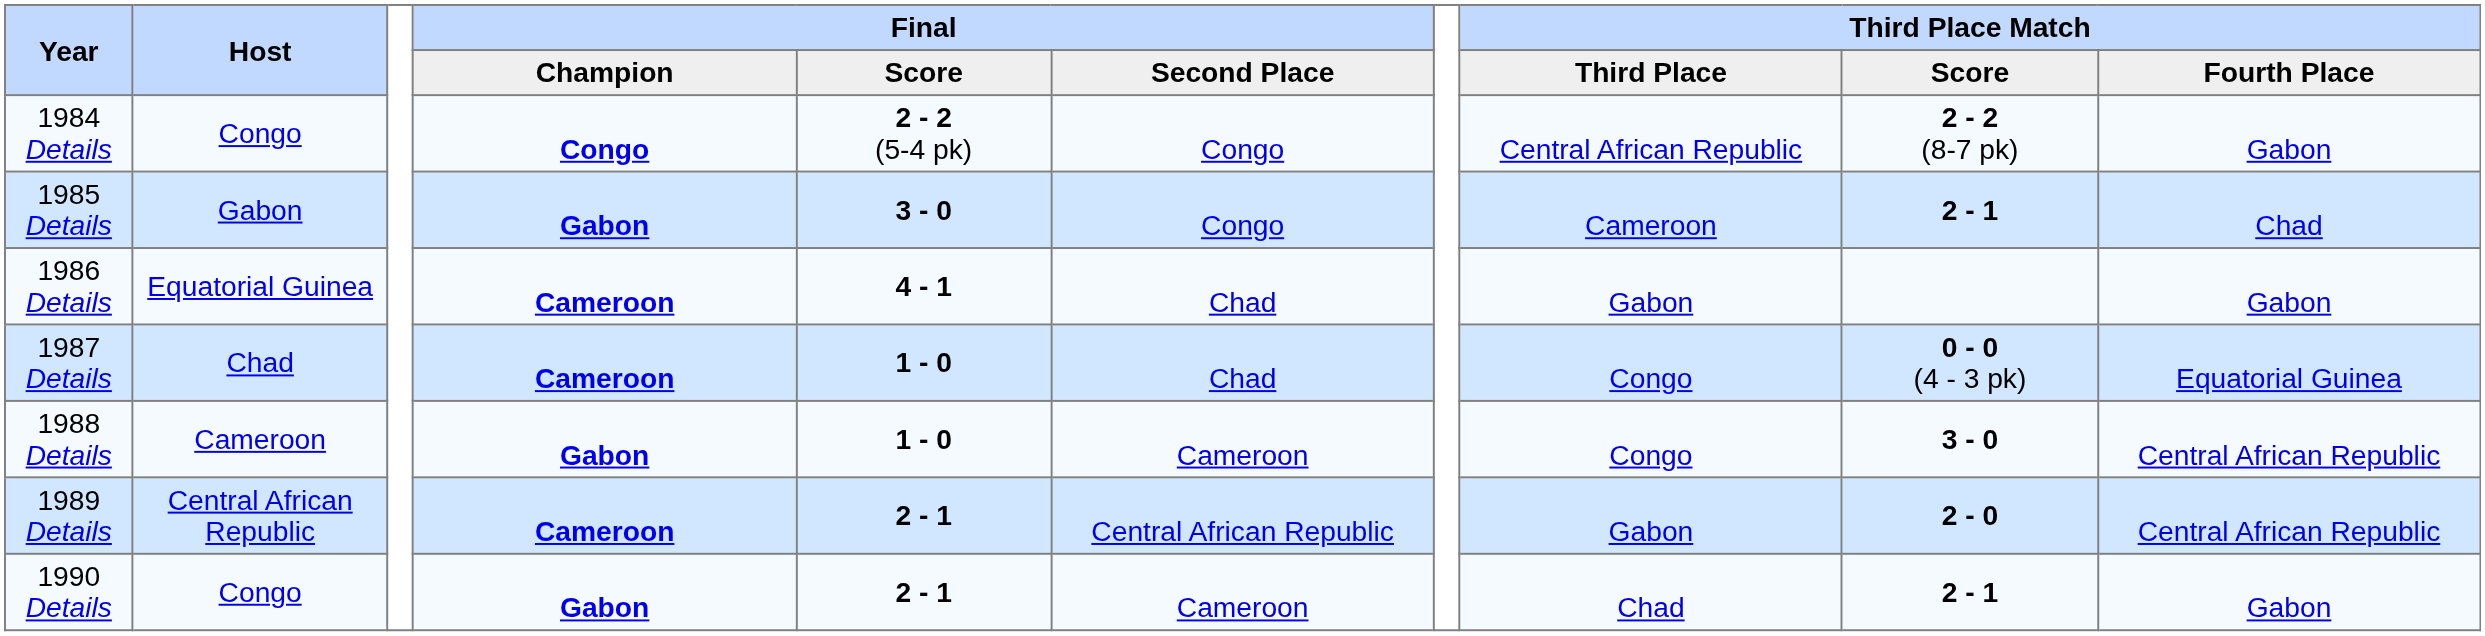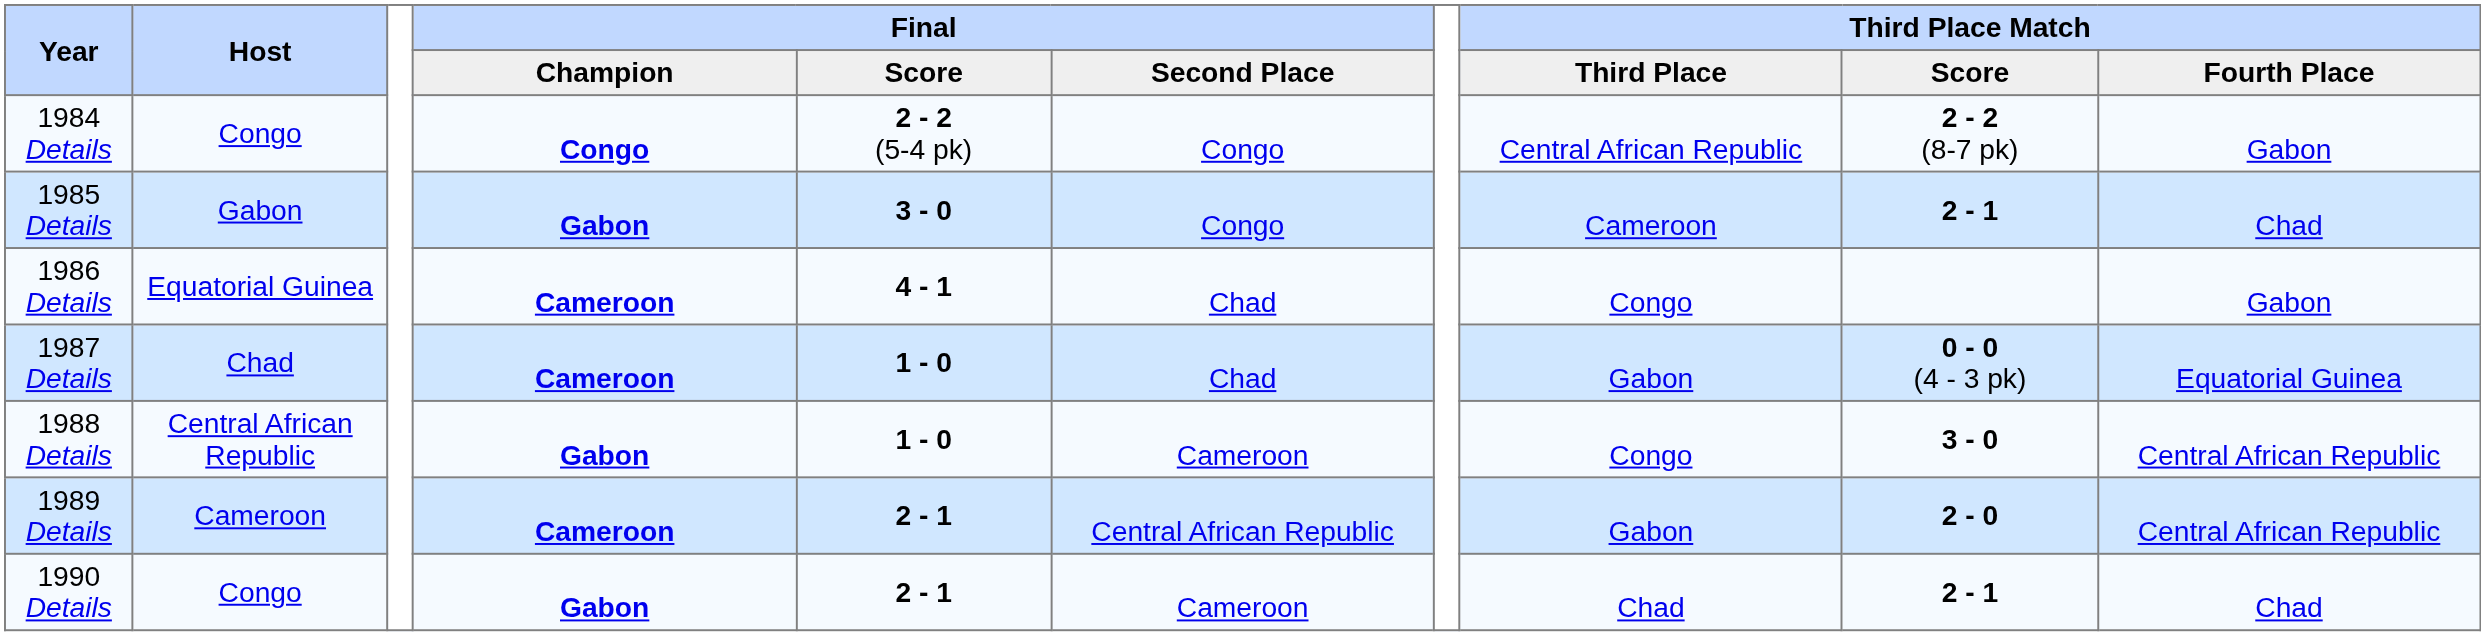 <table border=1 style="border-collapse:collapse; font-size:90%;" cellpadding=3 cellspacing=0 width=100%>
 <tr bgcolor=#C1D8FF>
 <th rowspan=2 width=5%>Year</th>
 <th rowspan=2 width=10%>Host</th>
 <th width=1% rowspan=9 bgcolor=ffffff></th>
 <th colspan=3>Final</th>
 <th width=1% rowspan=9 bgcolor=ffffff></th>
 <th colspan=3>Third Place Match</th>
 </tr>
 <tr bgcolor=#EFEFEF>
 <th width=15%>Champion</th>
 <th width=10%>Score</th>
 <th width=15%>Second Place</th>
 <th width=15%>Third Place</th>
 <th width=10%>Score</th>
 <th width=15%>Fourth Place</th>
 </tr>
 <tr align=center bgcolor=#F5FAFF>
 <td>1984<br><em><a href='#'>Details</a></em></td>
 <td><a href='#'>Congo</a></td>
 <td><br><strong><a href='#'>Congo</a></strong></td>
 <td><strong>2 - 2</strong> <br> (5-4 pk)</td>
 <td><br><a href='#'>Congo</a></td>
 <td><br><a href='#'>Central African Republic</a></td>
 <td><strong>2 - 2</strong> <br> (8-7 pk)</td>
 <td><br><a href='#'>Gabon</a></td>
 </tr>
 <tr align=center bgcolor=#D0E7FF>
 <td>1985<br><em><a href='#'>Details</a></em></td>
 <td><a href='#'>Gabon</a></td>
 <td><br><strong><a href='#'>Gabon</a></strong></td>
 <td><strong>3 - 0</strong></td>
 <td><br><a href='#'>Congo</a></td>
 <td><br><a href='#'>Cameroon</a></td>
 <td><strong>2 - 1</strong></td>
 <td><br><a href='#'>Chad</a></td>
 </tr>
 <tr align=center bgcolor=#F5FAFF>
 <td>1986<br><em><a href='#'>Details</a></em></td>
 <td><a href='#'>Equatorial Guinea</a></td>
 <td><br><strong><a href='#'>Cameroon</a></strong></td>
 <td><strong>4 - 1</strong></td>
 <td><br><a href='#'>Chad</a></td>
-<td><br><a href='#'>Gabon</a></td>
+<td><br><a href='#'>Congo</a></td>
 <td></td>
 <td><br><a href='#'>Gabon</a></td>
 </tr>
 <tr align=center bgcolor=#D0E7FF>
 <td>1987<br><em><a href='#'>Details</a></em></td>
 <td><a href='#'>Chad</a></td>
 <td><br><strong><a href='#'>Cameroon</a></strong></td>
 <td><strong>1 - 0</strong></td>
 <td><br><a href='#'>Chad</a></td>
-<td><br><a href='#'>Congo</a></td>
+<td><br><a href='#'>Gabon</a></td>
 <td><strong>0 - 0</strong> <br>(4 - 3 pk)</td>
 <td><br><a href='#'>Equatorial Guinea</a></td>
 </tr>
 <tr align=center bgcolor=#F5FAFF>
 <td>1988<br><em><a href='#'>Details</a></em></td>
-<td><a href='#'>Cameroon</a></td>
+<td><a href='#'>Central African Republic</a></td>
 <td><br><strong><a href='#'>Gabon</a></strong></td>
 <td><strong>1 - 0</strong></td>
 <td><br><a href='#'>Cameroon</a></td>
 <td><br><a href='#'>Congo</a></td>
 <td><strong>3 - 0</strong></td>
 <td><br><a href='#'>Central African Republic</a></td>
 </tr>
 <tr align=center bgcolor=#D0E7FF>
 <td>1989<br><em><a href='#'>Details</a></em></td>
-<td><a href='#'>Central African Republic</a></td>
+<td><a href='#'>Cameroon</a></td>
 <td><br><strong><a href='#'>Cameroon</a></strong></td>
 <td><strong>2 - 1</strong></td>
 <td><br><a href='#'>Central African Republic</a></td>
 <td><br><a href='#'>Gabon</a></td>
 <td><strong>2 - 0</strong></td>
 <td><br><a href='#'>Central African Republic</a></td>
 </tr>
 <tr align=center bgcolor=#F5FAFF>
 <td>1990<br><em><a href='#'>Details</a></em></td>
 <td><a href='#'>Congo</a></td>
 <td><br><strong><a href='#'>Gabon</a></strong></td>
 <td><strong>2 - 1</strong></td>
 <td><br><a href='#'>Cameroon</a></td>
 <td><br><a href='#'>Chad</a></td>
 <td><strong>2 - 1</strong></td>
-<td><br><a href='#'>Gabon</a></td>
+<td><br><a href='#'>Chad</a></td>
 </tr>
 </table>
